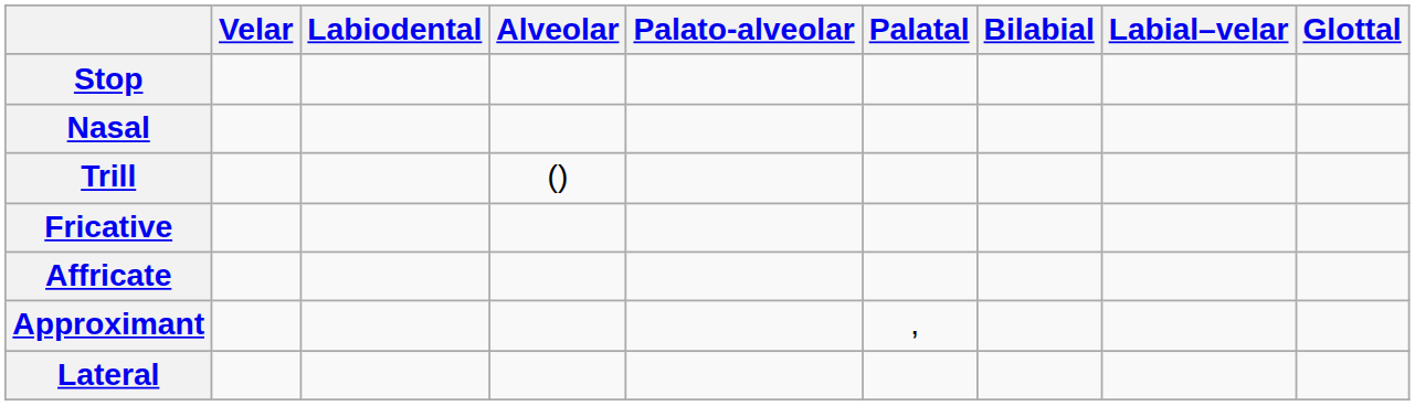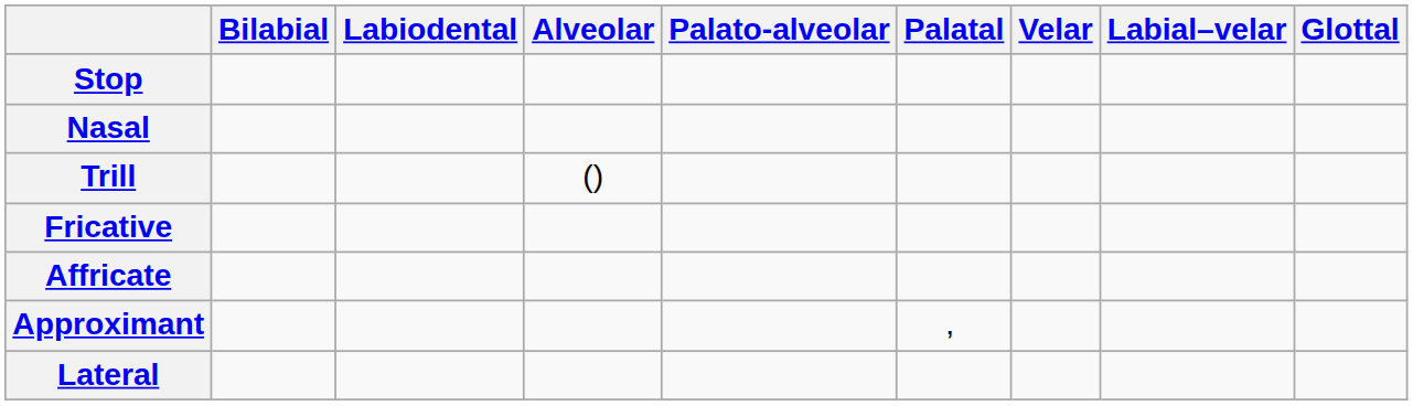 <table class="wikitable" style="text-align:center">
 <tr>
 <th></th>
-<th><a href='#'>Velar</a></th>
+<th><a href='#'>Bilabial</a></th>
 <th><a href='#'>Labiodental</a></th>
 <th><a href='#'>Alveolar</a></th>
 <th><a href='#'>Palato-alveolar</a></th>
 <th><a href='#'>Palatal</a></th>
-<th><a href='#'>Bilabial</a></th>
+<th><a href='#'>Velar</a></th>
 <th><a href='#'>Labial–velar</a></th>
 <th><a href='#'>Glottal</a></th>
 </tr>
 <tr>
 <th><a href='#'>Stop</a></th>
 <td>  </td>
 <td></td>
 <td>  </td>
 <td></td>
 <td>  </td>
 <td>  </td>
 <td>  </td>
 <td></td>
 </tr>
 <tr>
 <th><a href='#'>Nasal</a></th>
 <td></td>
 <td></td>
 <td></td>
 <td></td>
 <td></td>
 <td></td>
 <td></td>
 <td></td>
 </tr>
 <tr>
 <th><a href='#'>Trill</a></th>
 <td></td>
 <td></td>
 <td>()</td>
 <td></td>
 <td></td>
 <td></td>
 <td></td>
 <td></td>
 </tr>
 <tr>
 <th><a href='#'>Fricative</a></th>
 <td></td>
 <td>  </td>
 <td>  </td>
 <td>  </td>
 <td></td>
 <td></td>
 <td></td>
 <td></td>
 </tr>
 <tr>
 <th><a href='#'>Affricate</a></th>
 <td></td>
 <td></td>
 <td></td>
 <td></td>
 <td></td>
 <td></td>
 <td></td>
 <td></td>
 </tr>
 <tr>
 <th><a href='#'>Approximant</a></th>
 <td></td>
 <td></td>
 <td></td>
 <td></td>
 <td>, </td>
 <td></td>
 <td></td>
 <td></td>
 </tr>
 <tr>
 <th><a href='#'>Lateral</a></th>
 <td></td>
 <td></td>
 <td></td>
 <td></td>
 <td></td>
 <td></td>
 <td></td>
 <td></td>
 </tr>
 </table>
